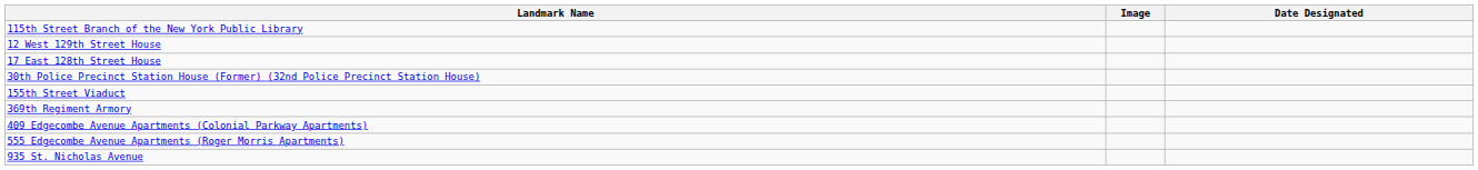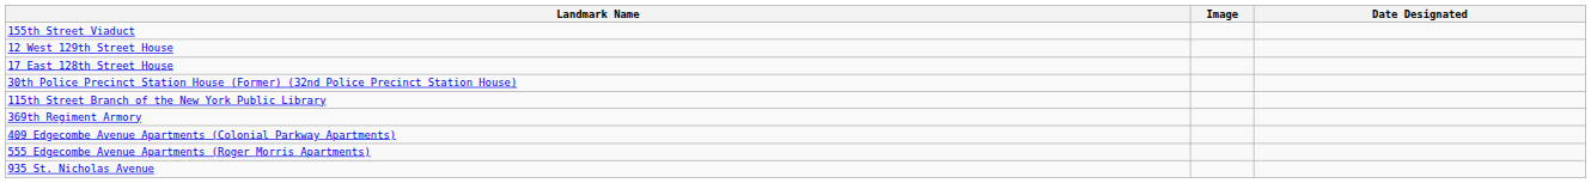 <table class="wikitable sortable" style="width:98%">
 <tr>
 <th width = 75%><strong>Landmark Name</strong></th>
 <th width = 4% class="unsortable"><strong>Image</strong></th>
 <th><strong>Date Designated</strong></th>
 </tr>
 <tr>
-<td><a href='#'>115th Street Branch of the New York Public Library</a></td>
+<td><a href='#'>155th Street Viaduct</a></td>
 <td></td>
 <td> </td>
 </tr>
 <tr>
 <td><a href='#'>12 West 129th Street House</a></td>
 <td></td>
 <td> </td>
 </tr>
 <tr>
 <td><a href='#'>17 East 128th Street House</a> </td>
 <td></td>
 <td> </td>
 </tr>
 <tr>
 <td><a href='#'>30th Police Precinct Station House (Former) (32nd Police Precinct Station House)</a></td>
 <td></td>
 <td> </td>
 </tr>
 <tr>
-<td><a href='#'>155th Street Viaduct</a></td>
+<td><a href='#'>115th Street Branch of the New York Public Library</a></td>
 <td></td>
 <td> </td>
 </tr>
 <tr>
 <td><a href='#'>369th Regiment Armory</a></td>
 <td></td>
 <td> </td>
 </tr>
 <tr>
 <td><a href='#'>409 Edgecombe Avenue Apartments (Colonial Parkway Apartments)</a></td>
 <td></td>
 <td> </td>
 </tr>
 <tr>
 <td><a href='#'>555 Edgecombe Avenue Apartments (Roger Morris Apartments)</a></td>
 <td></td>
 <td> </td>
 </tr>
 <tr>
 <td><a href='#'>935 St. Nicholas Avenue</a></td>
 <td></td>
 <td> </td>
 </tr>
 </table>
